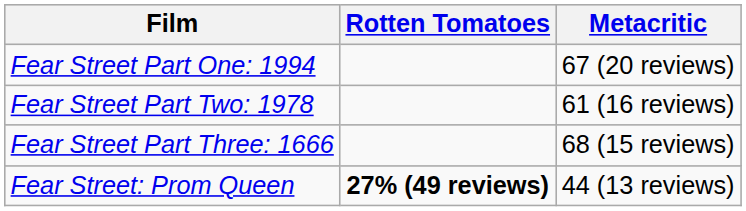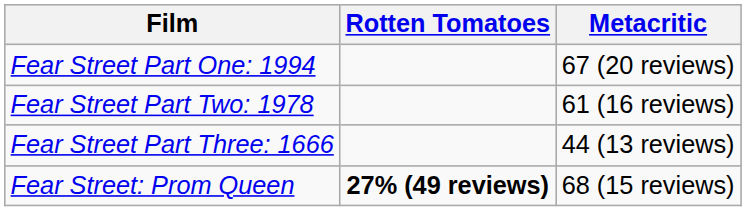 <table class="wikitable plainrowheaders" style="text-align:center;">
 <tr>
 <th>Film</th>
 <th><a href='#'>Rotten Tomatoes</a></th>
 <th><a href='#'>Metacritic</a></th>
 </tr>
 <tr>
 <td style="text-align:left"><em><a href='#'>Fear Street Part One: 1994</a></em></td>
 <td></td>
 <td>67 (20 reviews)</td>
 </tr>
 <tr>
 <td style="text-align:left"><em><a href='#'>Fear Street Part Two: 1978</a></em></td>
 <td></td>
 <td>61 (16 reviews)</td>
 </tr>
 <tr>
 <td style="text-align:left"><em><a href='#'>Fear Street Part Three: 1666</a></em></td>
 <td></td>
-<td>68 (15 reviews)</td>
+<td>44 (13 reviews)</td>
 </tr>
 <tr>
 <td style="text-align:left"><em><a href='#'>Fear Street: Prom Queen</a></em></td>
 <td><strong>27% (49 reviews)</strong></td>
-<td>44 (13 reviews)</td>
+<td>68 (15 reviews)</td>
 </tr>
 </table>
